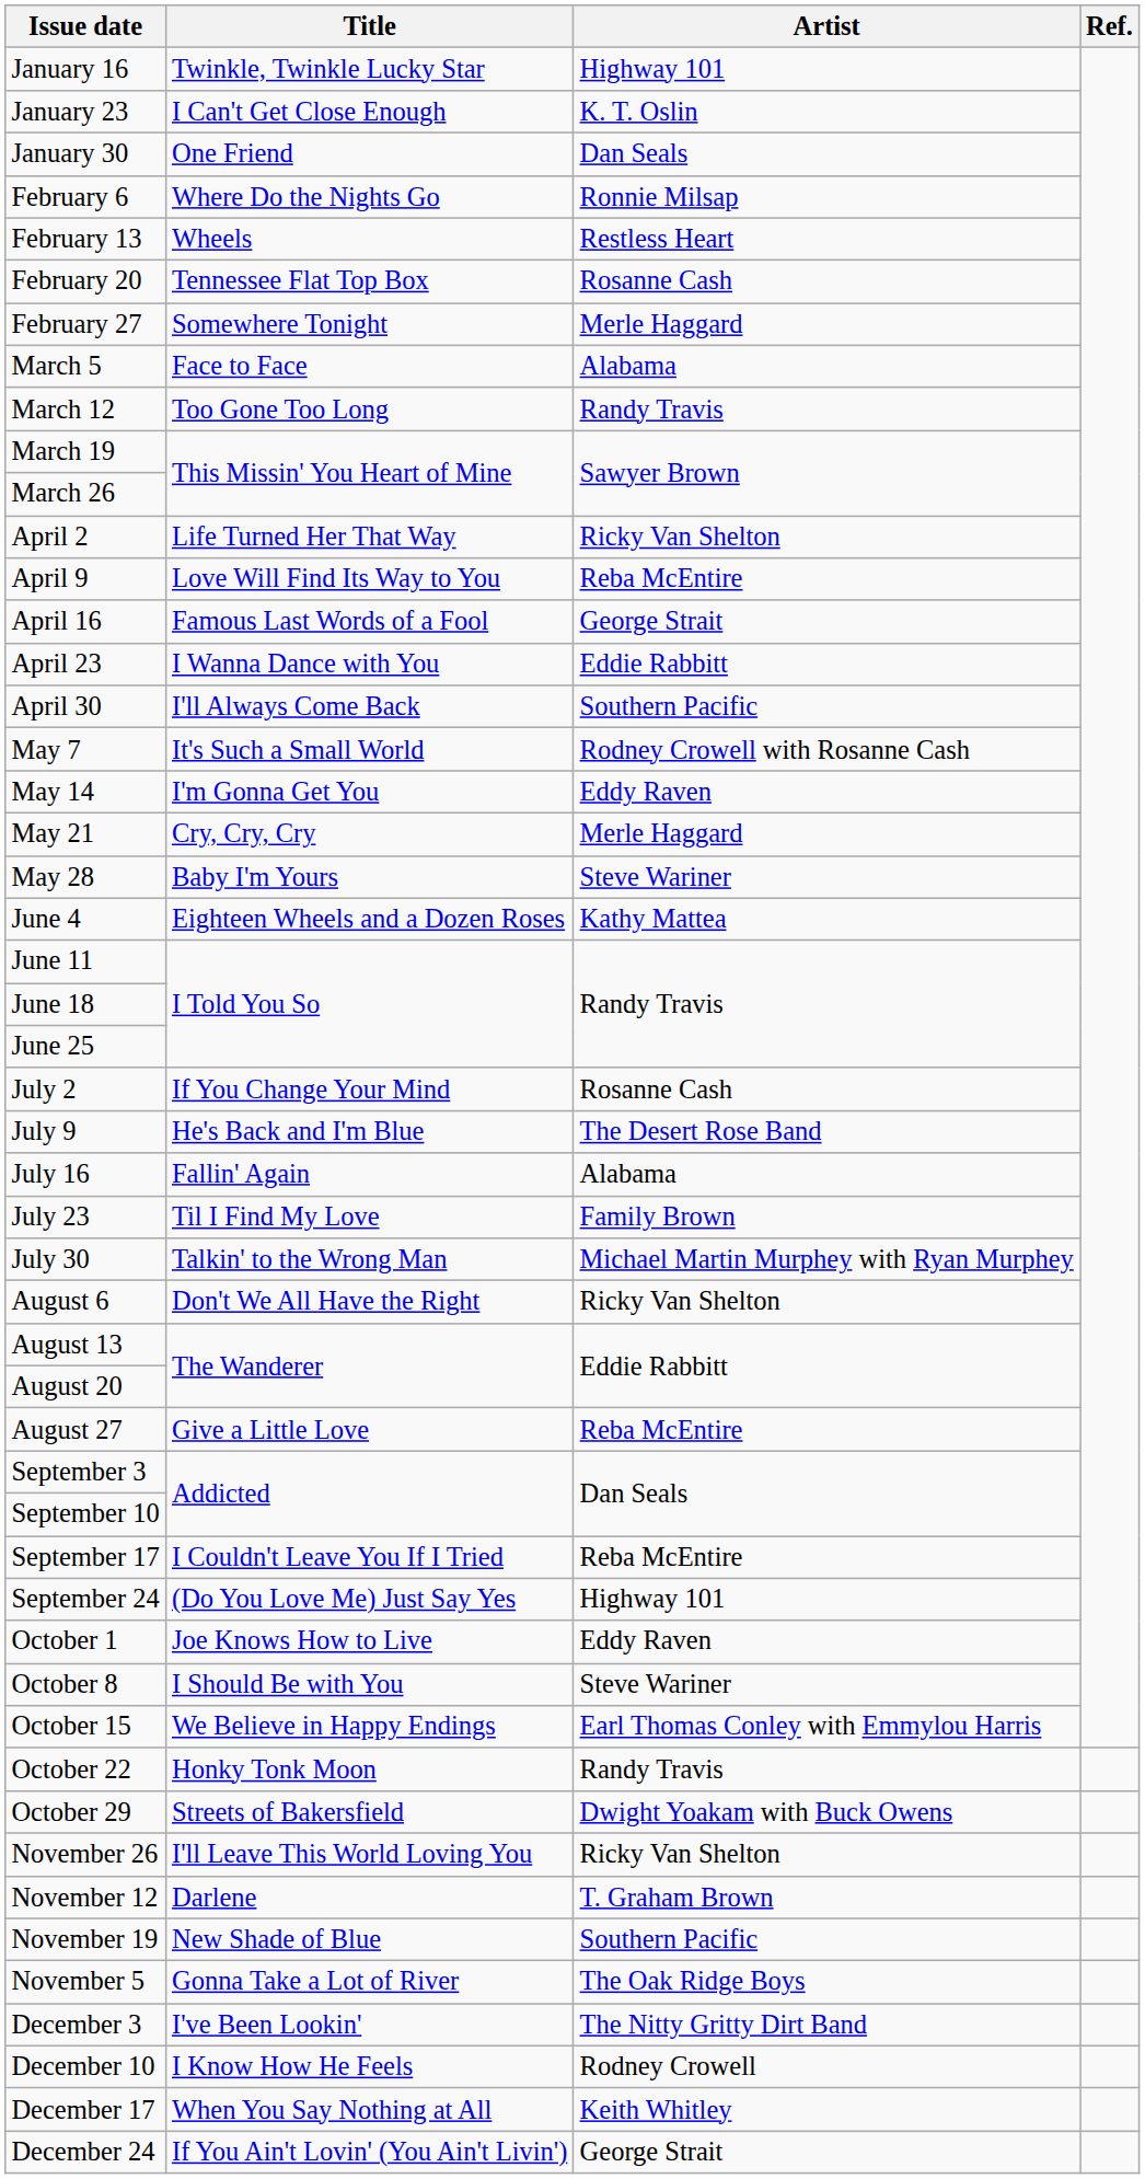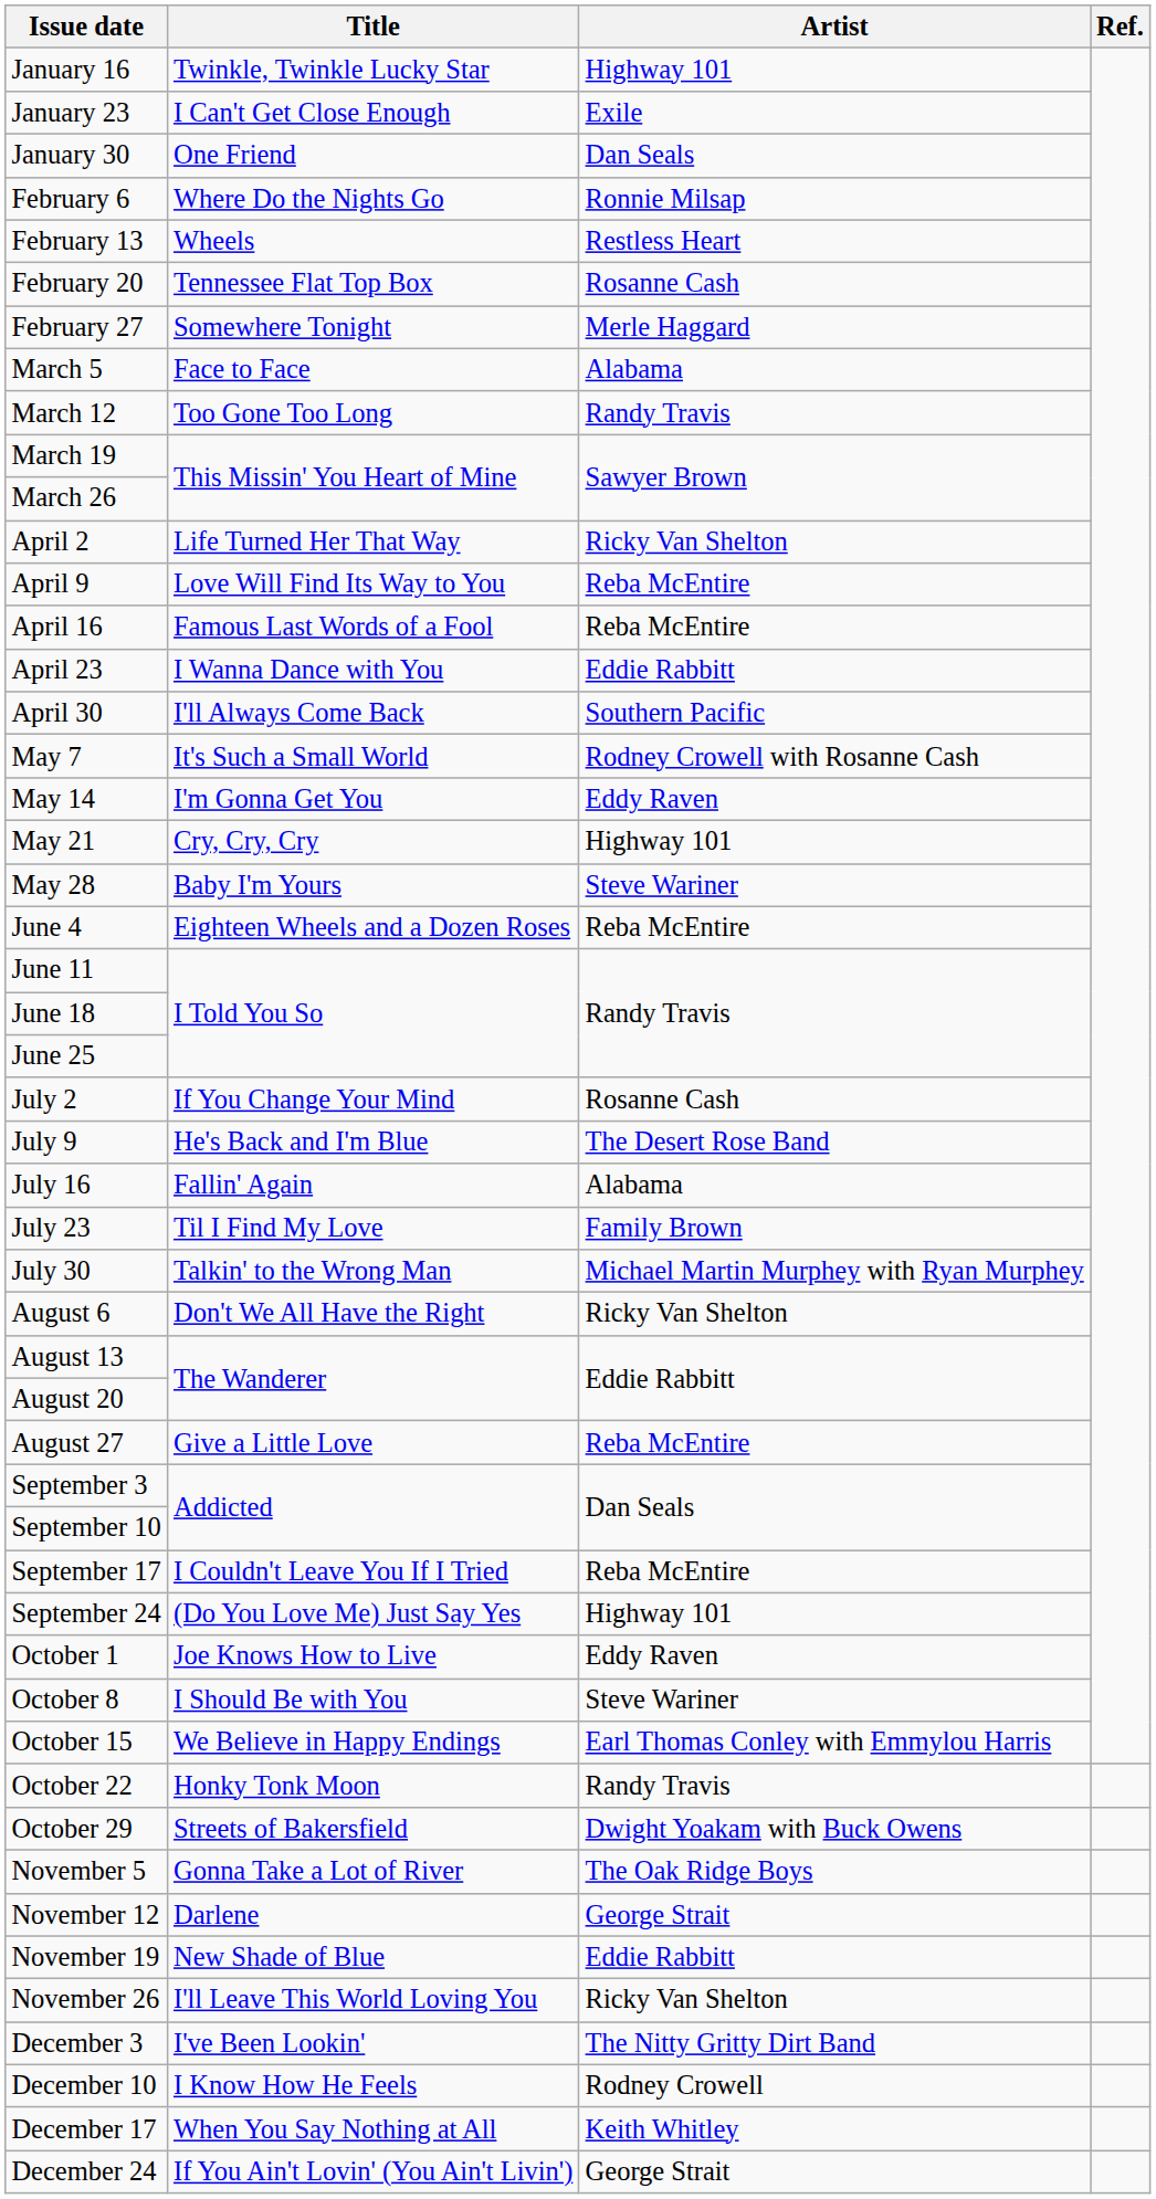 <table class="wikitable">
 <tr>
 <th>Issue date</th>
 <th>Title</th>
 <th>Artist</th>
 <th>Ref.</th>
 </tr>
 <tr>
 <td>January 16</td>
 <td><a href='#'>Twinkle, Twinkle Lucky Star</a></td>
 <td><a href='#'>Highway 101</a></td>
 </tr>
 <tr>
 <td>January 23</td>
 <td><a href='#'>I Can't Get Close Enough</a></td>
-<td><a href='#'>K. T. Oslin</a></td>
+<td><a href='#'>Exile</a></td>
 </tr>
 <tr>
 <td>January 30</td>
 <td><a href='#'>One Friend</a></td>
 <td><a href='#'>Dan Seals</a></td>
 </tr>
 <tr>
 <td>February 6</td>
 <td><a href='#'>Where Do the Nights Go</a></td>
 <td><a href='#'>Ronnie Milsap</a></td>
 </tr>
 <tr>
 <td>February 13</td>
 <td><a href='#'>Wheels</a></td>
 <td><a href='#'>Restless Heart</a></td>
 </tr>
 <tr>
 <td>February 20</td>
 <td><a href='#'>Tennessee Flat Top Box</a></td>
 <td><a href='#'>Rosanne Cash</a></td>
 </tr>
 <tr>
 <td>February 27</td>
 <td><a href='#'>Somewhere Tonight</a></td>
 <td><a href='#'>Merle Haggard</a></td>
 </tr>
 <tr>
 <td>March 5</td>
 <td><a href='#'>Face to Face</a></td>
 <td><a href='#'>Alabama</a></td>
 </tr>
 <tr>
 <td>March 12</td>
 <td><a href='#'>Too Gone Too Long</a></td>
 <td><a href='#'>Randy Travis</a></td>
 </tr>
 <tr>
 <td>March 19</td>
 <td rowspan=2><a href='#'>This Missin' You Heart of Mine</a></td>
 <td rowspan=2><a href='#'>Sawyer Brown</a></td>
 </tr>
 <tr>
 <td>March 26</td>
 </tr>
 <tr>
 <td>April 2</td>
 <td><a href='#'>Life Turned Her That Way</a></td>
 <td><a href='#'>Ricky Van Shelton</a></td>
 </tr>
 <tr>
 <td>April 9</td>
 <td><a href='#'>Love Will Find Its Way to You</a></td>
 <td><a href='#'>Reba McEntire</a></td>
 </tr>
 <tr>
 <td>April 16</td>
 <td><a href='#'>Famous Last Words of a Fool</a></td>
-<td><a href='#'>George Strait</a></td>
+<td>Reba McEntire</td>
 </tr>
 <tr>
 <td>April 23</td>
 <td><a href='#'>I Wanna Dance with You</a></td>
 <td><a href='#'>Eddie Rabbitt</a></td>
 </tr>
 <tr>
 <td>April 30</td>
 <td><a href='#'>I'll Always Come Back</a></td>
 <td><a href='#'>Southern Pacific</a></td>
 </tr>
 <tr>
 <td>May 7</td>
 <td><a href='#'>It's Such a Small World</a></td>
 <td><a href='#'>Rodney Crowell</a> with Rosanne Cash</td>
 </tr>
 <tr>
 <td>May 14</td>
 <td><a href='#'>I'm Gonna Get You</a></td>
 <td><a href='#'>Eddy Raven</a></td>
 </tr>
 <tr>
 <td>May 21</td>
 <td><a href='#'>Cry, Cry, Cry</a></td>
-<td><a href='#'>Merle Haggard</a></td>
+<td>Highway 101</td>
 </tr>
 <tr>
 <td>May 28</td>
 <td><a href='#'>Baby I'm Yours</a></td>
 <td><a href='#'>Steve Wariner</a></td>
 </tr>
 <tr>
 <td>June 4</td>
 <td><a href='#'>Eighteen Wheels and a Dozen Roses</a></td>
-<td><a href='#'>Kathy Mattea</a></td>
+<td>Reba McEntire</td>
 </tr>
 <tr>
 <td>June 11</td>
 <td rowspan=3><a href='#'>I Told You So</a></td>
 <td rowspan=3>Randy Travis</td>
 </tr>
 <tr>
 <td>June 18</td>
 </tr>
 <tr>
 <td>June 25</td>
 </tr>
 <tr>
 <td>July 2</td>
 <td><a href='#'>If You Change Your Mind</a></td>
 <td>Rosanne Cash</td>
 </tr>
 <tr>
 <td>July 9</td>
 <td><a href='#'>He's Back and I'm Blue</a></td>
 <td><a href='#'>The Desert Rose Band</a></td>
 </tr>
 <tr>
 <td>July 16</td>
 <td><a href='#'>Fallin' Again</a></td>
 <td>Alabama</td>
 </tr>
 <tr>
 <td>July 23</td>
 <td><a href='#'>Til I Find My Love</a></td>
 <td><a href='#'>Family Brown</a></td>
 </tr>
 <tr>
 <td>July 30</td>
 <td><a href='#'>Talkin' to the Wrong Man</a></td>
 <td><a href='#'>Michael Martin Murphey</a> with <a href='#'>Ryan Murphey</a></td>
 </tr>
 <tr>
 <td>August 6</td>
 <td><a href='#'>Don't We All Have the Right</a></td>
 <td>Ricky Van Shelton</td>
 </tr>
 <tr>
 <td>August 13</td>
 <td rowspan=2><a href='#'>The Wanderer</a></td>
 <td rowspan=2>Eddie Rabbitt</td>
 </tr>
 <tr>
 <td>August 20</td>
 </tr>
 <tr>
 <td>August 27</td>
 <td><a href='#'>Give a Little Love</a></td>
 <td><a href='#'>Reba McEntire</a></td>
 </tr>
 <tr>
 <td>September 3</td>
 <td rowspan=2><a href='#'>Addicted</a></td>
 <td rowspan=2>Dan Seals</td>
 </tr>
 <tr>
 <td>September 10</td>
 </tr>
 <tr>
 <td>September 17</td>
 <td><a href='#'>I Couldn't Leave You If I Tried</a></td>
 <td>Reba McEntire</td>
 </tr>
 <tr>
 <td>September 24</td>
 <td><a href='#'>(Do You Love Me) Just Say Yes</a></td>
 <td>Highway 101</td>
 </tr>
 <tr>
 <td>October 1</td>
 <td><a href='#'>Joe Knows How to Live</a></td>
 <td>Eddy Raven</td>
 </tr>
 <tr>
 <td>October 8</td>
 <td><a href='#'>I Should Be with You</a></td>
 <td>Steve Wariner</td>
 </tr>
 <tr>
 <td>October 15</td>
 <td><a href='#'>We Believe in Happy Endings</a></td>
 <td><a href='#'>Earl Thomas Conley</a> with <a href='#'>Emmylou Harris</a></td>
 </tr>
 <tr>
 <td>October 22</td>
 <td><a href='#'>Honky Tonk Moon</a></td>
 <td>Randy Travis</td>
 <td></td>
 </tr>
 <tr>
 <td>October 29</td>
 <td><a href='#'>Streets of Bakersfield</a></td>
 <td><a href='#'>Dwight Yoakam</a> with <a href='#'>Buck Owens</a></td>
 <td></td>
 </tr>
 <tr>
-<td>November 26</td>
-<td><a href='#'>I'll Leave This World Loving You</a></td>
-<td>Ricky Van Shelton</td>
+<td>November 5</td>
+<td><a href='#'>Gonna Take a Lot of River</a></td>
+<td><a href='#'>The Oak Ridge Boys</a></td>
 <td></td>
 </tr>
 <tr>
 <td>November 12</td>
 <td><a href='#'>Darlene</a></td>
-<td><a href='#'>T. Graham Brown</a></td>
+<td><a href='#'>George Strait</a></td>
 <td></td>
 </tr>
 <tr>
 <td>November 19</td>
 <td><a href='#'>New Shade of Blue</a></td>
-<td><a href='#'>Southern Pacific</a></td>
+<td><a href='#'>Eddie Rabbitt</a></td>
 <td></td>
 </tr>
 <tr>
-<td>November 5</td>
-<td><a href='#'>Gonna Take a Lot of River</a></td>
-<td><a href='#'>The Oak Ridge Boys</a></td>
+<td>November 26</td>
+<td><a href='#'>I'll Leave This World Loving You</a></td>
+<td>Ricky Van Shelton</td>
 <td></td>
 </tr>
 <tr>
 <td>December 3</td>
 <td><a href='#'>I've Been Lookin'</a></td>
 <td><a href='#'>The Nitty Gritty Dirt Band</a></td>
 <td></td>
 </tr>
 <tr>
 <td>December 10</td>
 <td><a href='#'>I Know How He Feels</a></td>
 <td>Rodney Crowell</td>
 <td></td>
 </tr>
 <tr>
 <td>December 17</td>
 <td><a href='#'>When You Say Nothing at All</a></td>
 <td><a href='#'>Keith Whitley</a></td>
 <td></td>
 </tr>
 <tr>
 <td>December 24</td>
 <td><a href='#'>If You Ain't Lovin' (You Ain't Livin')</a></td>
 <td>George Strait</td>
 <td></td>
 </tr>
 </table>
